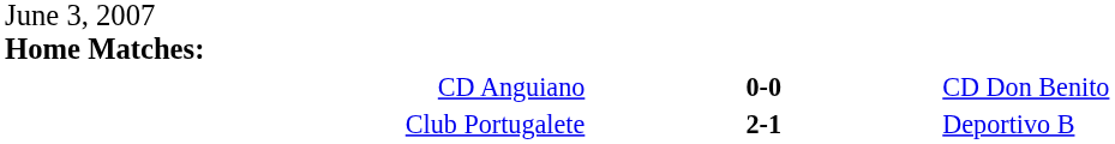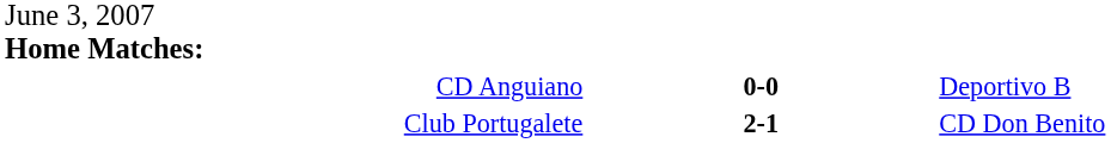 <table width=100% cellspacing=1>
 <tr>
 <th width=20%></th>
 <th width=12%></th>
 <th width=20%></th>
 <th></th>
 </tr>
 <tr>
 <td>June 3, 2007<br><strong>Home Matches:</strong></td>
 </tr>
 <tr style=font-size:90%>
 <td align=right><a href='#'>CD Anguiano</a></td>
 <td align=center><strong>0-0</strong></td>
-<td><a href='#'>CD Don Benito</a></td>
+<td><a href='#'>Deportivo B</a></td>
 </tr>
 <tr style=font-size:90%>
 <td align=right><a href='#'>Club Portugalete</a></td>
 <td align=center><strong>2-1</strong></td>
-<td><a href='#'>Deportivo B</a></td>
+<td><a href='#'>CD Don Benito</a></td>
 </tr>
 </table>
